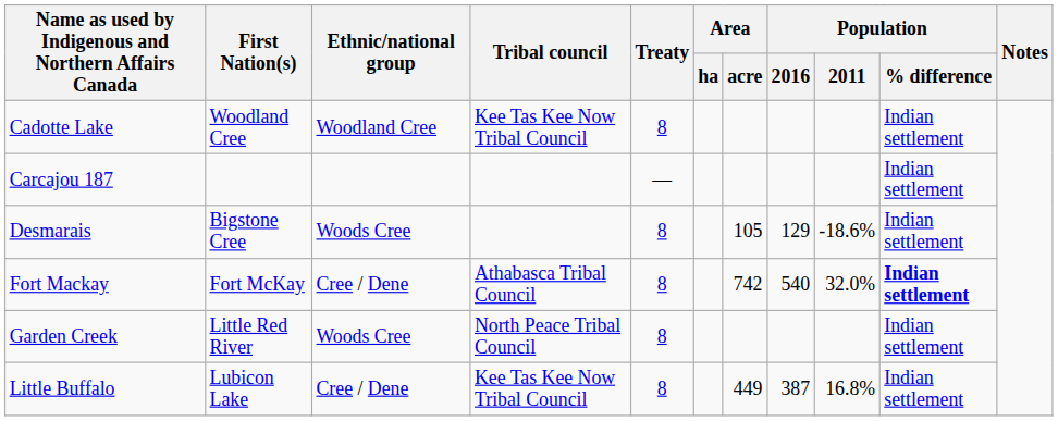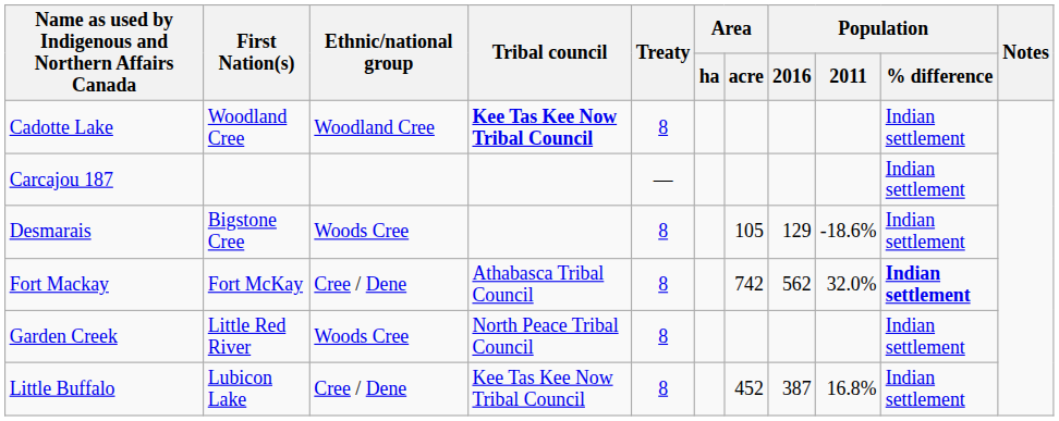 <table class="wikitable sortable">
 <tr>
 <th rowspan=2>Name as used by<br>Indigenous and Northern Affairs Canada</th>
 <th rowspan=2>First Nation(s)</th>
 <th rowspan=2>Ethnic/national group</th>
 <th rowspan=2>Tribal council</th>
 <th rowspan=2>Treaty</th>
 <th colspan=2>Area</th>
 <th colspan="3">Population</th>
 <th rowspan=2 class=unsortable>Notes</th>
 </tr>
 <tr>
 <th rowspan=1>ha</th>
 <th rowspan=1>acre</th>
 <th rowspan=1>2016</th>
 <th rowspan=1>2011</th>
 <th colspan=1>% difference</th>
 </tr>
 <tr>
 <td><a href='#'>Cadotte Lake</a></td>
 <td><a href='#'>Woodland Cree</a></td>
 <td><a href='#'>Woodland Cree</a></td>
-<td><a href='#'>Kee Tas Kee Now Tribal Council</a></td>
+<td><strong><a href='#'>Kee Tas Kee Now Tribal Council</a></strong></td>
 <td align=center><a href='#'>8</a></td>
 <td></td>
 <td></td>
 <td></td>
 <td></td>
 <td><a href='#'>Indian settlement</a></td>
 </tr>
 <tr>
 <td><a href='#'>Carcajou 187</a></td>
 <td></td>
 <td></td>
 <td></td>
 <td align=center>—</td>
 <td></td>
 <td></td>
 <td></td>
 <td></td>
 <td><a href='#'>Indian settlement</a></td>
 </tr>
 <tr>
 <td><a href='#'>Desmarais</a></td>
 <td><a href='#'>Bigstone Cree</a></td>
 <td><a href='#'>Woods Cree</a></td>
 <td></td>
 <td align=center><a href='#'>8</a></td>
 <td></td>
 <td align=right>105</td>
 <td align=right>129</td>
 <td align=right>-18.6%</td>
 <td><a href='#'>Indian settlement</a></td>
 </tr>
 <tr>
 <td><a href='#'>Fort Mackay</a></td>
 <td><a href='#'>Fort McKay</a></td>
 <td><a href='#'>Cree</a> / <a href='#'>Dene</a></td>
 <td><a href='#'>Athabasca Tribal Council</a></td>
 <td align=center><a href='#'>8</a></td>
 <td></td>
 <td align=right>742</td>
-<td align=right>540</td>
+<td align=right>562</td>
 <td align=right>32.0%</td>
 <td><strong><a href='#'>Indian settlement</a></strong></td>
 </tr>
 <tr>
 <td><a href='#'>Garden Creek</a></td>
 <td><a href='#'>Little Red River</a></td>
 <td><a href='#'>Woods Cree</a></td>
 <td><a href='#'>North Peace Tribal Council</a></td>
 <td align=center><a href='#'>8</a></td>
 <td></td>
 <td></td>
 <td></td>
 <td></td>
 <td><a href='#'>Indian settlement</a></td>
 </tr>
 <tr>
 <td><a href='#'>Little Buffalo</a></td>
 <td><a href='#'>Lubicon Lake</a></td>
 <td><a href='#'>Cree</a> / <a href='#'>Dene</a></td>
 <td><a href='#'>Kee Tas Kee Now Tribal Council</a></td>
 <td align=center><a href='#'>8</a></td>
 <td></td>
-<td align=right>449</td>
+<td align=right>452</td>
 <td align=right>387</td>
 <td align=right>16.8%</td>
 <td><a href='#'>Indian settlement</a></td>
 </tr>
 </table>
